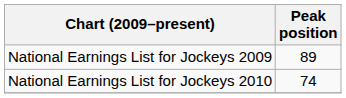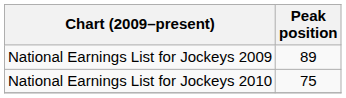 <table class="wikitable sortable">
 <tr>
 <th>Chart (2009–present)</th>
 <th>Peak<br>position</th>
 </tr>
 <tr>
 <td>National Earnings List for Jockeys 2009</td>
 <td style="text-align:center;">89</td>
 </tr>
 <tr>
 <td>National Earnings List for Jockeys 2010</td>
-<td style="text-align:center;">74</td>
+<td style="text-align:center;">75</td>
 </tr>
 <tr>
 </tr>
 </table>
